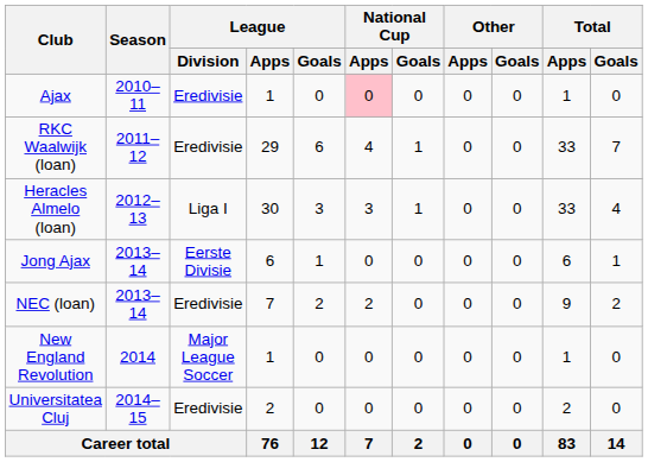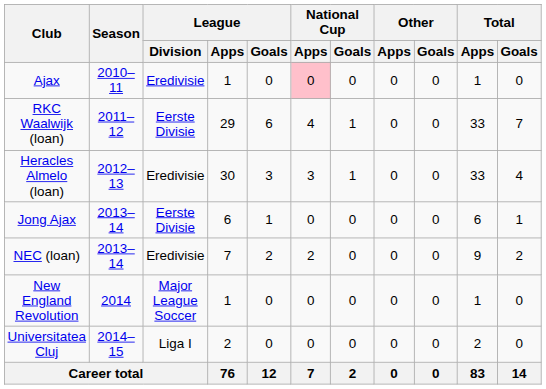 <table class="wikitable" style="text-align: center;">
 <tr>
 <th rowspan="2">Club</th>
 <th rowspan="2">Season</th>
 <th colspan="3">League</th>
 <th colspan="2">National Cup</th>
 <th colspan="2">Other</th>
 <th colspan="2">Total</th>
 </tr>
 <tr>
 <th>Division</th>
 <th>Apps</th>
 <th>Goals</th>
 <th>Apps</th>
 <th>Goals</th>
 <th>Apps</th>
 <th>Goals</th>
 <th>Apps</th>
 <th>Goals</th>
 </tr>
 <tr>
 <td><a href='#'>Ajax</a></td>
 <td><a href='#'>2010–11</a></td>
 <td><a href='#'>Eredivisie</a></td>
 <td>1</td>
 <td>0</td>
 <td style="background: pink;">0</td>
 <td>0</td>
 <td>0</td>
 <td>0</td>
 <td>1</td>
 <td>0</td>
 </tr>
 <tr>
 <td><a href='#'>RKC Waalwijk</a> (loan)</td>
 <td><a href='#'>2011–12</a></td>
-<td>Eredivisie</td>
+<td><a href='#'>Eerste Divisie</a></td>
 <td>29</td>
 <td>6</td>
 <td>4</td>
 <td>1</td>
 <td>0</td>
 <td>0</td>
 <td>33</td>
 <td>7</td>
 </tr>
 <tr>
 <td><a href='#'>Heracles Almelo</a> (loan)</td>
 <td><a href='#'>2012–13</a></td>
-<td>Liga I</td>
+<td>Eredivisie</td>
 <td>30</td>
 <td>3</td>
 <td>3</td>
 <td>1</td>
 <td>0</td>
 <td>0</td>
 <td>33</td>
 <td>4</td>
 </tr>
 <tr>
 <td><a href='#'>Jong Ajax</a></td>
 <td><a href='#'>2013–14</a></td>
 <td><a href='#'>Eerste Divisie</a></td>
 <td>6</td>
 <td>1</td>
 <td>0</td>
 <td>0</td>
 <td>0</td>
 <td>0</td>
 <td>6</td>
 <td>1</td>
 </tr>
 <tr>
 <td><a href='#'>NEC</a> (loan)</td>
 <td><a href='#'>2013–14</a></td>
 <td>Eredivisie</td>
 <td>7</td>
 <td>2</td>
 <td>2</td>
 <td>0</td>
 <td>0</td>
 <td>0</td>
 <td>9</td>
 <td>2</td>
 </tr>
 <tr>
 <td><a href='#'>New England Revolution</a></td>
 <td><a href='#'>2014</a></td>
 <td><a href='#'>Major League Soccer</a></td>
 <td>1</td>
 <td>0</td>
 <td>0</td>
 <td>0</td>
 <td>0</td>
 <td>0</td>
 <td>1</td>
 <td>0</td>
 </tr>
 <tr>
 <td><a href='#'>Universitatea Cluj</a></td>
 <td><a href='#'>2014–15</a></td>
-<td>Eredivisie</td>
+<td>Liga I</td>
 <td>2</td>
 <td>0</td>
 <td>0</td>
 <td>0</td>
 <td>0</td>
 <td>0</td>
 <td>2</td>
 <td>0</td>
 </tr>
 <tr>
 <th colspan="3">Career total</th>
 <th>76</th>
 <th>12</th>
 <th>7</th>
 <th>2</th>
 <th>0</th>
 <th>0</th>
 <th>83</th>
 <th>14</th>
 </tr>
 </table>
